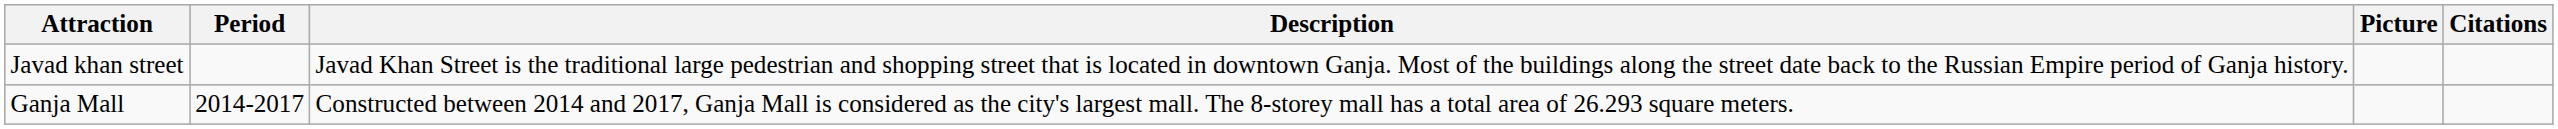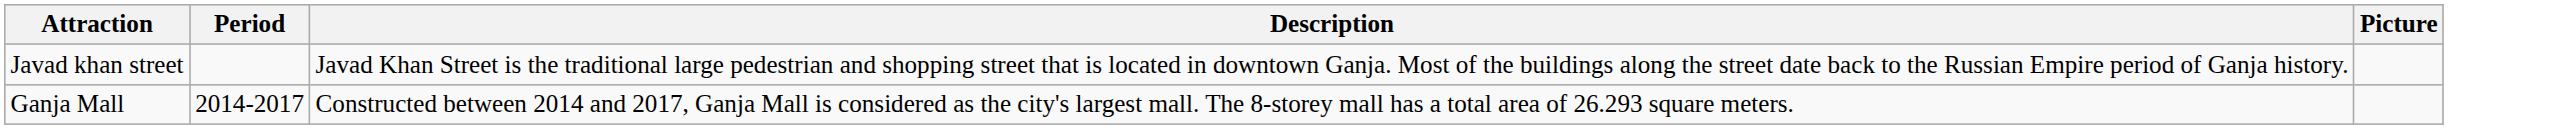 <table class="wikitable">
 <tr>
 <th>Attraction</th>
 <th>Period</th>
 <th>Description</th>
 <th>Picture</th>
-<th>Citations</th>
 </tr>
 <tr>
 <td>Javad khan street</td>
 <td></td>
 <td>Javad Khan Street is the traditional large pedestrian and shopping street that is located in downtown Ganja. Most of the buildings along the street date back to the Russian Empire period of Ganja history.</td>
-<td></td>
 <td></td>
 </tr>
 <tr>
 <td>Ganja Mall</td>
 <td>2014-2017</td>
 <td>Constructed between 2014 and 2017, Ganja Mall is considered as the city's largest mall. The 8-storey mall has a total area of 26.293 square meters.</td>
 <td></td>
-<td></td>
 </tr>
 </table>
